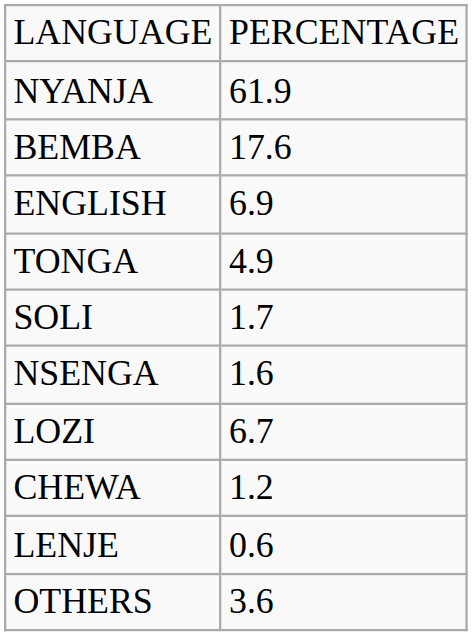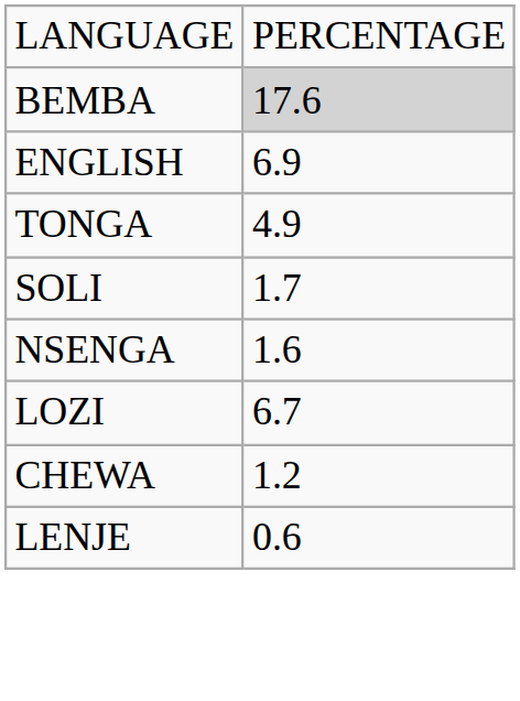 <table class="wikitable">
 <tr>
 <td>LANGUAGE</td>
 <td>PERCENTAGE</td>
 </tr>
 <tr>
-<td>NYANJA</td>
-<td>61.9</td>
-</tr>
-<tr>
 <td>BEMBA</td>
-<td>17.6</td>
+<td style="background: lightgrey;">17.6</td>
 </tr>
 <tr>
 <td>ENGLISH</td>
 <td>6.9</td>
 </tr>
 <tr>
 <td>TONGA</td>
 <td>4.9</td>
 </tr>
 <tr>
 <td>SOLI</td>
 <td>1.7</td>
 </tr>
 <tr>
 <td>NSENGA</td>
 <td>1.6</td>
 </tr>
 <tr>
 <td>LOZI</td>
 <td>6.7</td>
 </tr>
 <tr>
 <td>CHEWA</td>
 <td>1.2</td>
 </tr>
 <tr>
 <td>LENJE</td>
 <td>0.6</td>
 </tr>
-<tr>
-<td>OTHERS</td>
-<td>3.6</td>
-</tr>
 </table>
